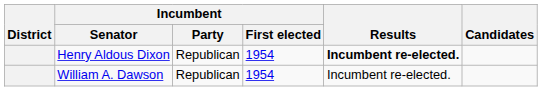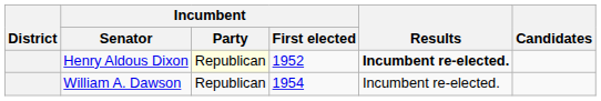 <table class=wikitable>
 <tr valign=bottom>
 <th rowspan=2>District</th>
 <th colspan=3>Incumbent</th>
 <th rowspan=2>Results</th>
 <th rowspan=2>Candidates</th>
 </tr>
 <tr>
 <th>Senator</th>
 <th>Party</th>
 <th>First elected</th>
 </tr>
 <tr>
 <th></th>
 <td><a href='#'>Henry Aldous Dixon</a></td>
-<td>Republican</td>
-<td><a href='#'>1954</a></td>
+<td style="background: lightyellow;">Republican</td>
+<td><a href='#'>1952</a></td>
 <td><strong>Incumbent re-elected.</strong></td>
 <td nowrap></td>
 </tr>
 <tr>
 <th></th>
 <td><a href='#'>William A. Dawson</a></td>
 <td>Republican</td>
 <td><a href='#'>1954</a></td>
 <td>Incumbent re-elected.</td>
 <td nowrap></td>
 </tr>
 </table>
